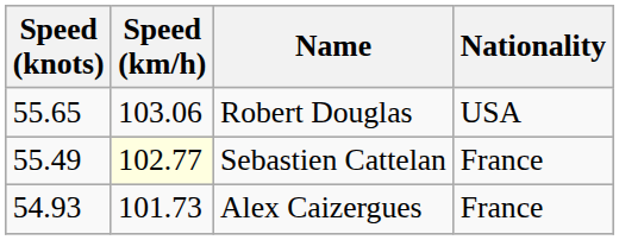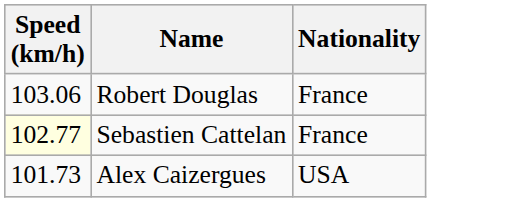 <table class="wikitable">
 <tr>
-<th>Speed<br>(knots)</th>
 <th>Speed<br>(km/h)</th>
 <th>Name</th>
 <th>Nationality</th>
 </tr>
 <tr>
-<td>55.65</td>
 <td>103.06</td>
 <td>Robert Douglas</td>
-<td>USA</td>
+<td>France</td>
 </tr>
 <tr>
-<td>55.49</td>
 <td style="background: lightyellow;">102.77</td>
 <td>Sebastien Cattelan</td>
 <td>France</td>
 </tr>
 <tr>
-<td>54.93</td>
 <td>101.73</td>
 <td>Alex Caizergues</td>
-<td>France</td>
+<td>USA</td>
 </tr>
 </table>
